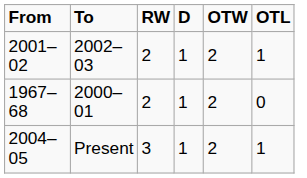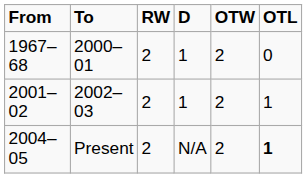 <table class="wikitable center">
 <tr>
 <td style="width: 40pt;"><strong>From</strong></td>
 <td style="width: 40pt;"><strong>To</strong></td>
 <td style="width: 15pt;"><strong>RW</strong></td>
 <td style="width: 15pt;"><strong>D</strong></td>
 <td style="width: 15pt;"><strong>OTW</strong></td>
 <td style="width: 15pt;"><strong>OTL</strong></td>
 </tr>
 <tr>
+<td>1967–68</td>
+<td>2000–01</td>
+<td>2</td>
+<td>1</td>
+<td>2</td>
+<td>0</td>
+</tr>
+<tr>
 <td>2001–02</td>
 <td>2002–03</td>
 <td>2</td>
 <td>1</td>
 <td>2</td>
 <td>1</td>
 </tr>
 <tr>
-<td>1967–68</td>
-<td>2000–01</td>
-<td>2</td>
-<td>1</td>
-<td>2</td>
-<td>0</td>
-</tr>
-<tr>
 <td>2004–05</td>
 <td>Present</td>
-<td>3</td>
-<td>1</td>
 <td>2</td>
-<td>1</td>
+<td>N/A</td>
+<td>2</td>
+<td><strong>1</strong></td>
 </tr>
 </table>
